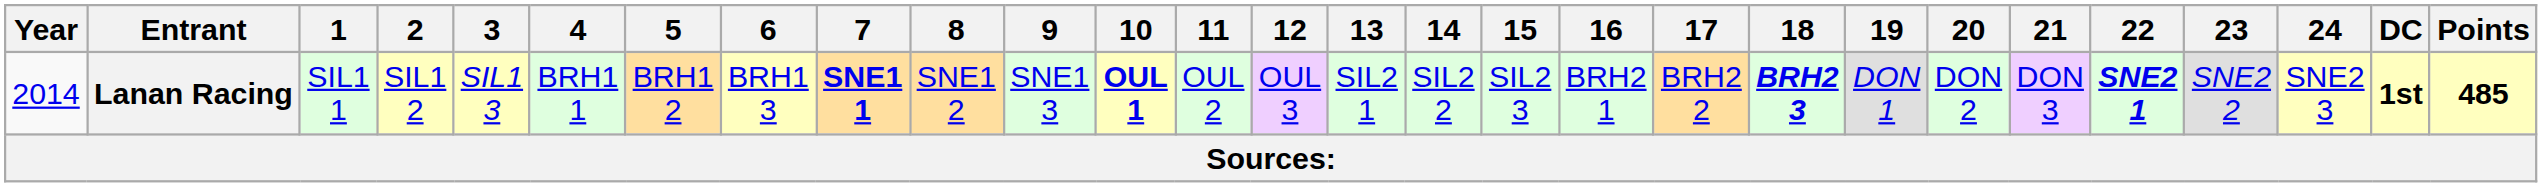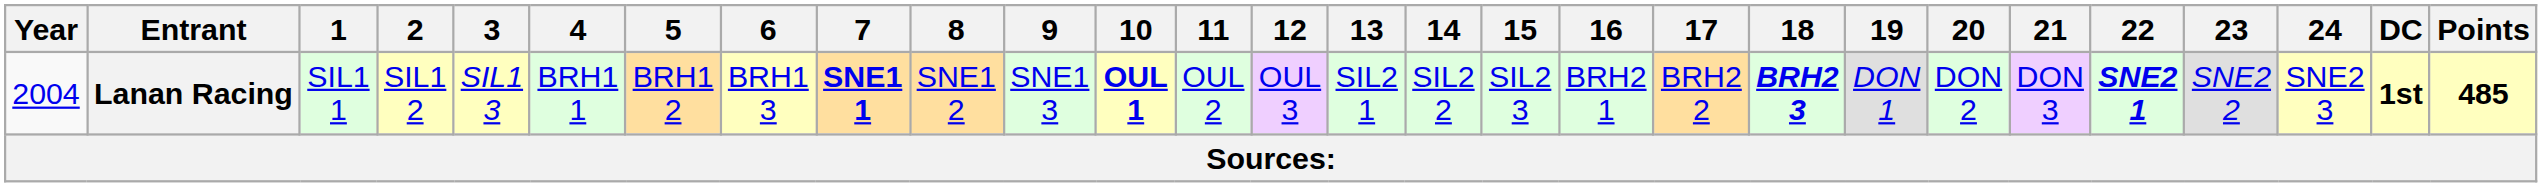 <table class="wikitable" style="text-align:center; font-size:85%">
 <tr>
 <th>Year</th>
 <th>Entrant</th>
 <th>1</th>
 <th>2</th>
 <th>3</th>
 <th>4</th>
 <th>5</th>
 <th>6</th>
 <th>7</th>
 <th>8</th>
 <th>9</th>
 <th>10</th>
 <th>11</th>
 <th>12</th>
 <th>13</th>
 <th>14</th>
 <th>15</th>
 <th>16</th>
 <th>17</th>
 <th>18</th>
 <th>19</th>
 <th>20</th>
 <th>21</th>
 <th>22</th>
 <th>23</th>
 <th>24</th>
 <th>DC</th>
 <th>Points</th>
 </tr>
 <tr>
-<td><a href='#'>2014</a></td>
+<td><a href='#'>2004</a></td>
 <th nowrap>Lanan Racing</th>
 <td style="background:#DFFFDF;"><a href='#'>SIL1<br>1</a><br></td>
 <td style="background:#FFFFBF;"><a href='#'>SIL1<br>2</a><br></td>
 <td style="background:#FFFFBF;"><em><a href='#'>SIL1<br>3</a></em><br></td>
 <td style="background:#DFFFDF;"><a href='#'>BRH1<br>1</a><br></td>
 <td style="background:#FFDF9F;"><a href='#'>BRH1<br>2</a><br></td>
 <td style="background:#FFFFBF;"><a href='#'>BRH1<br>3</a><br></td>
 <td style="background:#FFDF9F;"><strong><a href='#'>SNE1<br>1</a></strong><br></td>
 <td style="background:#FFDF9F;"><a href='#'>SNE1<br>2</a><br></td>
 <td style="background:#DFFFDF;"><a href='#'>SNE1<br>3</a><br></td>
 <td style="background:#FFFFBF;"><strong><a href='#'>OUL<br>1</a></strong><br></td>
 <td style="background:#DFFFDF;"><a href='#'>OUL<br>2</a><br></td>
 <td style="background:#EFCFFF;"><a href='#'>OUL<br>3</a><br></td>
 <td style="background:#DFFFDF;"><a href='#'>SIL2<br>1</a><br></td>
 <td style="background:#DFFFDF;"><a href='#'>SIL2<br>2</a><br></td>
 <td style="background:#DFFFDF;"><a href='#'>SIL2<br>3</a><br></td>
 <td style="background:#DFFFDF;"><a href='#'>BRH2<br>1</a><br></td>
 <td style="background:#FFDF9F;"><a href='#'>BRH2<br>2</a><br></td>
 <td style="background:#DFFFDF;"><strong><em><a href='#'>BRH2<br>3</a></em><br></strong></td>
 <td style="background:#DFDFDF;"><em><a href='#'>DON<br>1</a></em><br></td>
 <td style="background:#DFFFDF;"><a href='#'>DON<br>2</a><br></td>
 <td style="background:#EFCFFF;"><a href='#'>DON<br>3</a><br></td>
 <td style="background:#DFFFDF;"><strong><em><a href='#'>SNE2<br>1</a></em></strong><br></td>
 <td style="background:#DFDFDF;"><em><a href='#'>SNE2<br>2</a></em><br></td>
 <td style="background:#FFFFBF;"><a href='#'>SNE2<br>3</a><br></td>
 <th style="background:#FFFFBF;">1st</th>
 <th style="background:#FFFFBF;">485</th>
 </tr>
 <tr>
 <th colspan="28">Sources:</th>
 </tr>
 </table>
